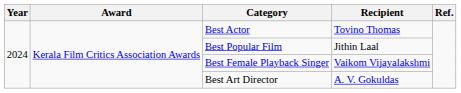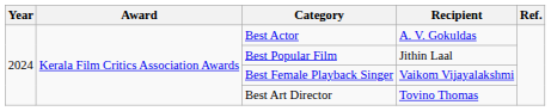 <table class="wikitable">
 <tr>
 <th>Year</th>
 <th>Award</th>
 <th>Category</th>
 <th>Recipient</th>
 <th>Ref.</th>
 </tr>
 <tr>
 <td rowspan="4">2024</td>
 <td rowspan="4"><a href='#'>Kerala Film Critics Association Awards</a></td>
 <td><a href='#'>Best Actor</a></td>
-<td><a href='#'>Tovino Thomas</a></td>
+<td><a href='#'>A. V. Gokuldas</a></td>
 <td rowspan="4"></td>
 </tr>
 <tr>
 <td><a href='#'>Best Popular Film</a></td>
 <td>Jithin Laal</td>
 </tr>
 <tr>
 <td><a href='#'>Best Female Playback Singer</a></td>
 <td><a href='#'>Vaikom Vijayalakshmi</a></td>
 </tr>
 <tr>
 <td>Best Art Director</td>
-<td><a href='#'>A. V. Gokuldas</a></td>
+<td><a href='#'>Tovino Thomas</a></td>
 </tr>
 </table>
